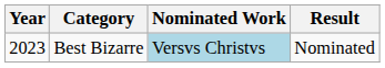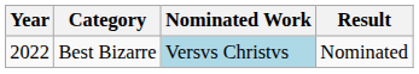 <table class="wikitable">
 <tr>
 <th>Year</th>
 <th>Category</th>
 <th>Nominated Work</th>
 <th>Result</th>
 </tr>
 <tr>
-<td>2023</td>
+<td>2022</td>
 <td>Best Bizarre</td>
 <td style="background: lightblue;">Versvs Christvs</td>
 <td>Nominated</td>
 </tr>
 </table>
